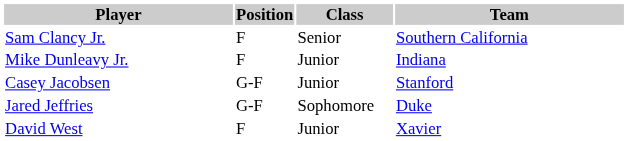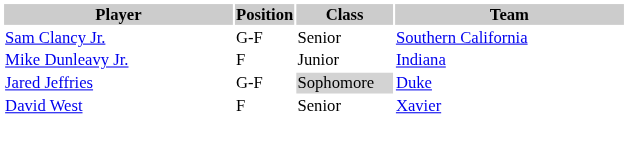 <table style="width:600px" "border:'1' 'solid' 'gray'">
 <tr>
 <th style="width:40%" bgcolor="#cccccc">Player</th>
 <th style="width:4%" bgcolor="#cccccc">Position</th>
 <th style="width:16%" bgcolor="#cccccc">Class</th>
 <th style="width:40%" bgcolor="#cccccc">Team</th>
 </tr>
 <tr>
 <td><a href='#'>Sam Clancy Jr.</a></td>
-<td>F</td>
+<td>G-F</td>
 <td>Senior</td>
 <td><a href='#'>Southern California</a></td>
 </tr>
 <tr>
 <td><a href='#'>Mike Dunleavy Jr.</a></td>
 <td>F</td>
 <td>Junior</td>
 <td><a href='#'>Indiana</a></td>
 </tr>
 <tr>
-<td><a href='#'>Casey Jacobsen</a></td>
-<td>G-F</td>
-<td>Junior</td>
-<td><a href='#'>Stanford</a></td>
-</tr>
-<tr>
 <td><a href='#'>Jared Jeffries</a></td>
 <td>G-F</td>
-<td>Sophomore</td>
+<td style="background: lightgrey;">Sophomore</td>
 <td><a href='#'>Duke</a></td>
 </tr>
 <tr>
 <td><a href='#'>David West</a></td>
 <td>F</td>
-<td>Junior</td>
+<td>Senior</td>
 <td><a href='#'>Xavier</a></td>
 </tr>
 </table>
